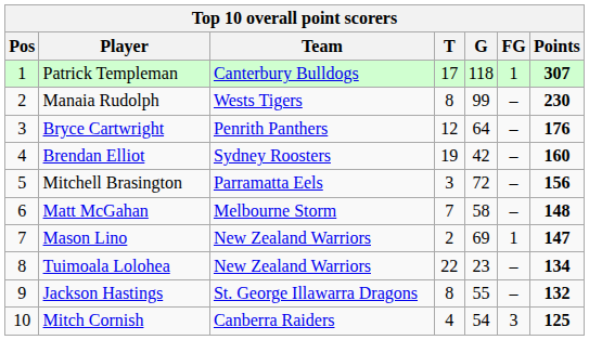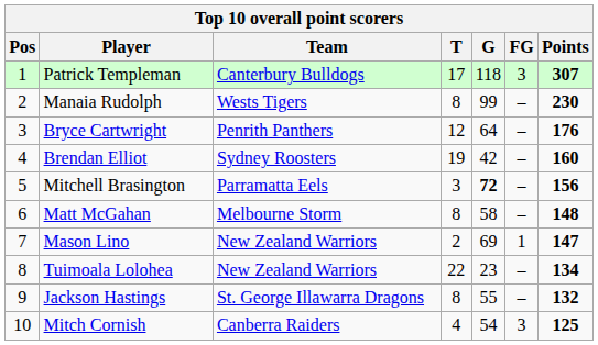 <table class="wikitable" style="text-align:center;">
 <tr>
 <th colspan=7>Top 10 overall point scorers</th>
 </tr>
 <tr>
 <th style="width:20px;">Pos</th>
 <th style="width:150px;">Player</th>
 <th style="width:200px;">Team</th>
 <th style="width:20px;">T</th>
 <th style="width:20px;">G</th>
 <th style="width:20px;">FG</th>
 <th style="width:25px;">Points</th>
 </tr>
 <tr bgcolor="#d0ffd0">
 <td>1</td>
 <td style="text-align:left;">Patrick Templeman</td>
 <td style="text-align:left;"><a href='#'>Canterbury Bulldogs</a></td>
 <td>17</td>
 <td>118</td>
-<td>1</td>
+<td>3</td>
 <td><strong>307</strong></td>
 </tr>
 <tr>
 <td>2</td>
 <td style="text-align:left;">Manaia Rudolph</td>
 <td style="text-align:left;"><a href='#'>Wests Tigers</a></td>
 <td>8</td>
 <td>99</td>
 <td>–</td>
 <td><strong>230</strong></td>
 </tr>
 <tr>
 <td>3</td>
 <td style="text-align:left;"><a href='#'>Bryce Cartwright</a></td>
 <td style="text-align:left;"><a href='#'>Penrith Panthers</a></td>
 <td>12</td>
 <td>64</td>
 <td>–</td>
 <td><strong>176</strong></td>
 </tr>
 <tr>
 <td>4</td>
 <td style="text-align:left;"><a href='#'>Brendan Elliot</a></td>
 <td style="text-align:left;"><a href='#'>Sydney Roosters</a></td>
 <td>19</td>
 <td>42</td>
 <td>–</td>
 <td><strong>160</strong></td>
 </tr>
 <tr>
 <td>5</td>
 <td style="text-align:left;">Mitchell Brasington</td>
 <td style="text-align:left;"><a href='#'>Parramatta Eels</a></td>
 <td>3</td>
-<td>72</td>
+<td><strong>72</strong></td>
 <td>–</td>
 <td><strong>156</strong></td>
 </tr>
 <tr>
 <td>6</td>
 <td style="text-align:left;"><a href='#'>Matt McGahan</a></td>
 <td style="text-align:left;"><a href='#'>Melbourne Storm</a></td>
-<td>7</td>
+<td>8</td>
 <td>58</td>
 <td>–</td>
 <td><strong>148</strong></td>
 </tr>
 <tr>
 <td>7</td>
 <td style="text-align:left;"><a href='#'>Mason Lino</a></td>
 <td style="text-align:left;"><a href='#'>New Zealand Warriors</a></td>
 <td>2</td>
 <td>69</td>
 <td>1</td>
 <td><strong>147</strong></td>
 </tr>
 <tr>
 <td>8</td>
 <td style="text-align:left;"><a href='#'>Tuimoala Lolohea</a></td>
 <td style="text-align:left;"><a href='#'>New Zealand Warriors</a></td>
 <td>22</td>
 <td>23</td>
 <td>–</td>
 <td><strong>134</strong></td>
 </tr>
 <tr>
 <td>9</td>
 <td style="text-align:left;"><a href='#'>Jackson Hastings</a></td>
 <td style="text-align:left;"><a href='#'>St. George Illawarra Dragons</a></td>
 <td>8</td>
 <td>55</td>
 <td>–</td>
 <td><strong>132</strong></td>
 </tr>
 <tr>
 <td>10</td>
 <td style="text-align:left;"><a href='#'>Mitch Cornish</a></td>
 <td style="text-align:left;"><a href='#'>Canberra Raiders</a></td>
 <td>4</td>
 <td>54</td>
 <td>3</td>
 <td><strong>125</strong></td>
 </tr>
 <tr>
 </tr>
 </table>
